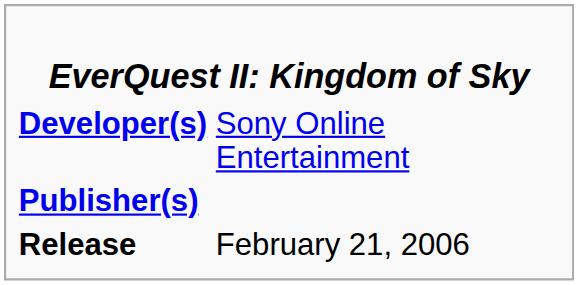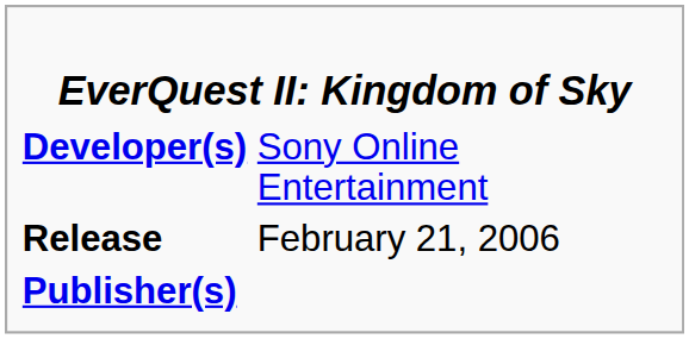 <table class="infobox" style="float:right; width:264px; font-size:90%;">
 <tr>
 <td colspan=2 style="font-size:110%; text-align:center;"><br><strong><em>EverQuest II: Kingdom of Sky</em></strong><br></td>
 </tr>
 <tr>
 <td><strong><a href='#'>Developer(s)</a></strong></td>
 <td><a href='#'>Sony Online Entertainment</a></td>
 </tr>
 <tr>
+<td><strong>Release</strong></td>
+<td>February 21, 2006</td>
+</tr>
+<tr>
 <td><strong><a href='#'>Publisher(s)</a></strong></td>
 <td></td>
 </tr>
 <tr>
-<td><strong>Release</strong></td>
-<td>February 21, 2006</td>
-</tr>
-<tr>
 </tr>
 </table>
